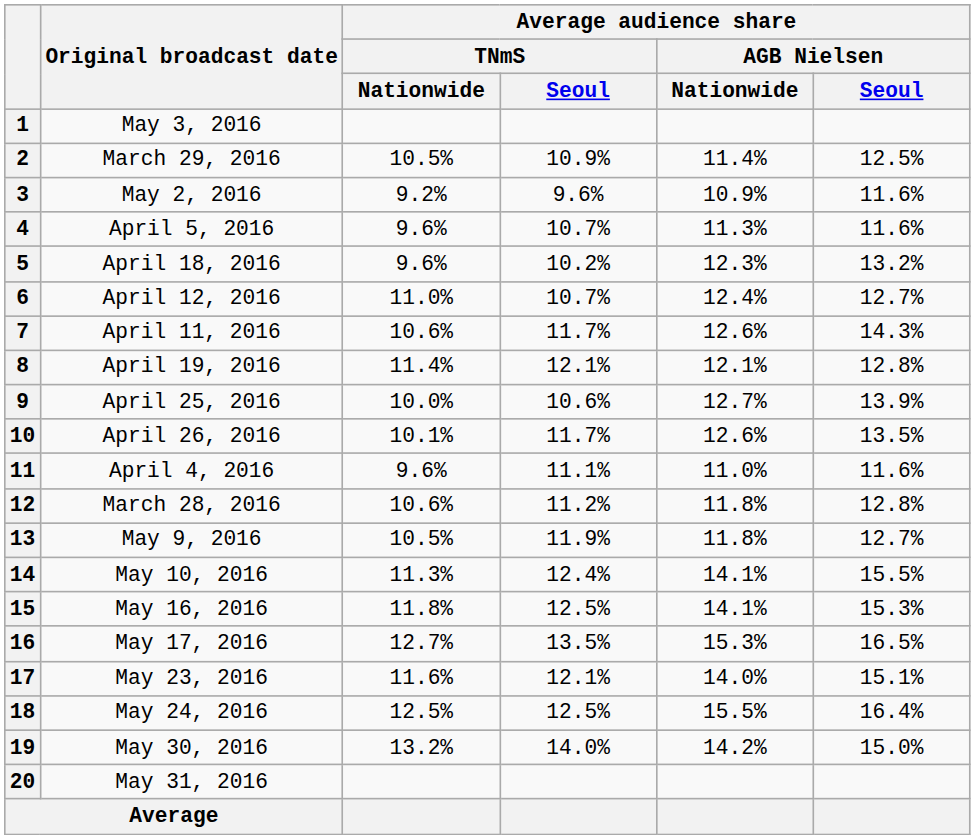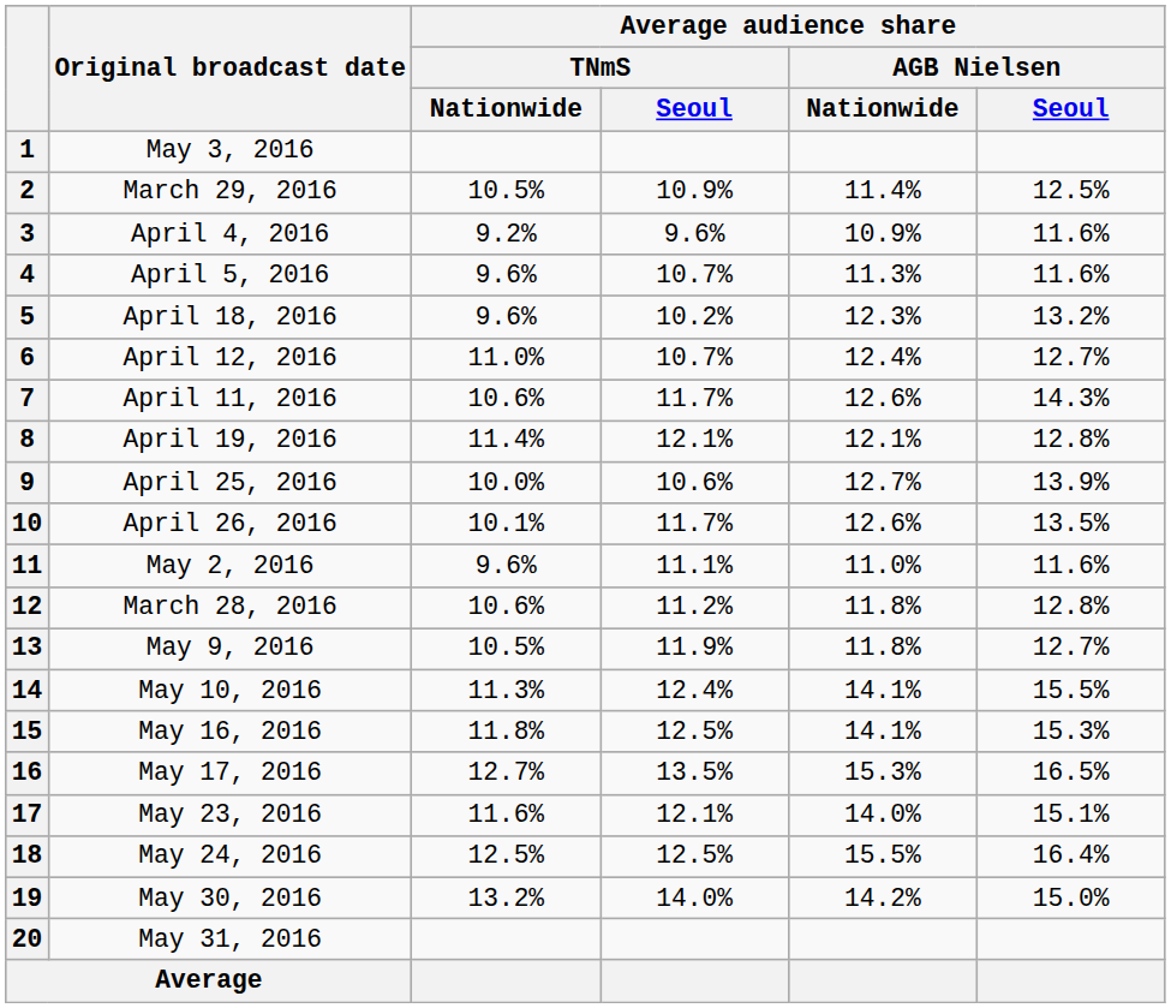 <table class=wikitable style="text-align:center">
 <tr>
 <th rowspan="3"></th>
 <th rowspan="3">Original broadcast date</th>
 <th colspan="4">Average audience share</th>
 </tr>
 <tr>
 <th colspan="2">TNmS</th>
 <th colspan="2">AGB Nielsen</th>
 </tr>
 <tr>
 <th width=90>Nationwide</th>
 <th width=90><a href='#'>Seoul</a></th>
 <th width=90>Nationwide</th>
 <th width=90><a href='#'>Seoul</a></th>
 </tr>
 <tr>
 <th>1</th>
 <td>May 3, 2016</td>
 <td> </td>
 <td> </td>
 <td> </td>
 <td> </td>
 </tr>
 <tr>
 <th>2</th>
 <td>March 29, 2016</td>
 <td>10.5% </td>
 <td>10.9% </td>
 <td>11.4% </td>
 <td>12.5% </td>
 </tr>
 <tr>
 <th>3</th>
-<td>May 2, 2016</td>
+<td>April 4, 2016</td>
 <td>9.2% </td>
 <td>9.6% </td>
 <td>10.9% </td>
 <td>11.6% </td>
 </tr>
 <tr>
 <th>4</th>
 <td>April 5, 2016</td>
 <td>9.6% </td>
 <td>10.7% </td>
 <td>11.3% </td>
 <td>11.6% </td>
 </tr>
 <tr>
 <th>5</th>
 <td>April 18, 2016</td>
 <td>9.6% </td>
 <td>10.2% </td>
 <td>12.3% </td>
 <td>13.2% </td>
 </tr>
 <tr>
 <th>6</th>
 <td>April 12, 2016</td>
 <td>11.0% </td>
 <td>10.7% </td>
 <td>12.4% </td>
 <td>12.7% </td>
 </tr>
 <tr>
 <th>7</th>
 <td>April 11, 2016</td>
 <td>10.6% </td>
 <td>11.7% </td>
 <td>12.6% </td>
 <td>14.3% </td>
 </tr>
 <tr>
 <th>8</th>
 <td>April 19, 2016</td>
 <td>11.4% </td>
 <td>12.1% </td>
 <td>12.1% </td>
 <td>12.8% </td>
 </tr>
 <tr>
 <th>9</th>
 <td>April 25, 2016</td>
 <td>10.0% </td>
 <td>10.6% </td>
 <td>12.7% </td>
 <td>13.9% </td>
 </tr>
 <tr>
 <th>10</th>
 <td>April 26, 2016</td>
 <td>10.1% </td>
 <td>11.7% </td>
 <td>12.6% </td>
 <td>13.5% </td>
 </tr>
 <tr>
 <th>11</th>
-<td>April 4, 2016</td>
+<td>May 2, 2016</td>
 <td>9.6% </td>
 <td>11.1% </td>
 <td>11.0% </td>
 <td>11.6% </td>
 </tr>
 <tr>
 <th>12</th>
 <td>March 28, 2016</td>
 <td>10.6% </td>
 <td>11.2% </td>
 <td>11.8% </td>
 <td>12.8% </td>
 </tr>
 <tr>
 <th>13</th>
 <td>May 9, 2016</td>
 <td>10.5% </td>
 <td>11.9% </td>
 <td>11.8% </td>
 <td>12.7% </td>
 </tr>
 <tr>
 <th>14</th>
 <td>May 10, 2016</td>
 <td>11.3% </td>
 <td>12.4% </td>
 <td>14.1% </td>
 <td>15.5% </td>
 </tr>
 <tr>
 <th>15</th>
 <td>May 16, 2016</td>
 <td>11.8% </td>
 <td>12.5% </td>
 <td>14.1% </td>
 <td>15.3% </td>
 </tr>
 <tr>
 <th>16</th>
 <td>May 17, 2016</td>
 <td>12.7% </td>
 <td>13.5% </td>
 <td>15.3% </td>
 <td>16.5% </td>
 </tr>
 <tr>
 <th>17</th>
 <td>May 23, 2016</td>
 <td>11.6% </td>
 <td>12.1% </td>
 <td>14.0% </td>
 <td>15.1% </td>
 </tr>
 <tr>
 <th>18</th>
 <td>May 24, 2016</td>
 <td>12.5% </td>
 <td>12.5% </td>
 <td>15.5% </td>
 <td>16.4% </td>
 </tr>
 <tr>
 <th>19</th>
 <td>May 30, 2016</td>
 <td>13.2% </td>
 <td>14.0% </td>
 <td>14.2% </td>
 <td>15.0% </td>
 </tr>
 <tr>
 <th>20</th>
 <td>May 31, 2016</td>
 <td> </td>
 <td> </td>
 <td> </td>
 <td> </td>
 </tr>
 <tr>
 <th colspan=2>Average</th>
 <th></th>
 <th></th>
 <th></th>
 <th></th>
 </tr>
 </table>
